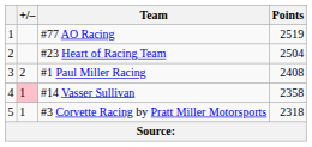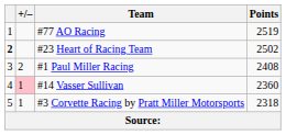 <table class="wikitable" style="font-size: 95%;">
 <tr>
 <th scope="col"></th>
 <th scope="col">+/–</th>
 <th scope="col">Team</th>
 <th scope="col">Points</th>
 </tr>
 <tr>
 <td align=center>1</td>
 <td align=left></td>
 <td>#77 <a href='#'>AO Racing</a></td>
 <td align=right>2519</td>
 </tr>
 <tr>
-<td align=center>2</td>
+<td align=center><strong>2</strong></td>
 <td align=left></td>
 <td>#23 <a href='#'>Heart of Racing Team</a></td>
-<td align=right>2504</td>
+<td align=right>2502</td>
 </tr>
 <tr>
 <td align=center>3</td>
 <td align=left> 2</td>
 <td>#1 <a href='#'>Paul Miller Racing</a></td>
 <td align=right>2408</td>
 </tr>
 <tr>
 <td align=center>4</td>
 <td align=left style="background: pink;"> 1</td>
 <td>#14 <a href='#'>Vasser Sullivan</a></td>
-<td align=right>2358</td>
+<td align=right>2360</td>
 </tr>
 <tr>
 <td align=center>5</td>
 <td align=left> 1</td>
 <td>#3 <a href='#'>Corvette Racing</a> by <a href='#'>Pratt Miller Motorsports</a></td>
 <td align=right>2318</td>
 </tr>
 <tr>
 <th colspan=5>Source:</th>
 </tr>
 </table>
